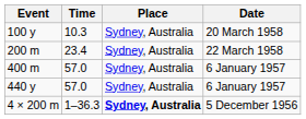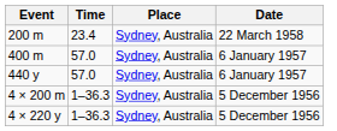 <table class="wikitable">
 <tr>
 <th>Event</th>
 <th>Time</th>
 <th>Place</th>
 <th>Date</th>
-</tr>
-<tr>
-<td>100 y</td>
-<td>10.3</td>
-<td><a href='#'>Sydney</a>, Australia</td>
-<td>20 March 1958</td>
 </tr>
 <tr>
 <td>200 m</td>
 <td>23.4</td>
 <td><a href='#'>Sydney</a>, Australia</td>
 <td>22 March 1958</td>
 </tr>
 <tr>
 <td>400 m</td>
 <td>57.0</td>
 <td><a href='#'>Sydney</a>, Australia</td>
 <td>6 January 1957</td>
 </tr>
 <tr>
 <td>440 y</td>
 <td>57.0</td>
 <td><a href='#'>Sydney</a>, Australia</td>
 <td>6 January 1957</td>
 </tr>
 <tr>
 <td>4 × 200 m</td>
 <td>1–36.3</td>
-<td><strong><a href='#'>Sydney</a>, Australia</strong></td>
+<td><a href='#'>Sydney</a>, Australia</td>
+<td>5 December 1956</td>
+</tr>
+<tr>
+<td>4 × 220 y</td>
+<td>1–36.3</td>
+<td><a href='#'>Sydney</a>, Australia</td>
 <td>5 December 1956</td>
 </tr>
 </table>
